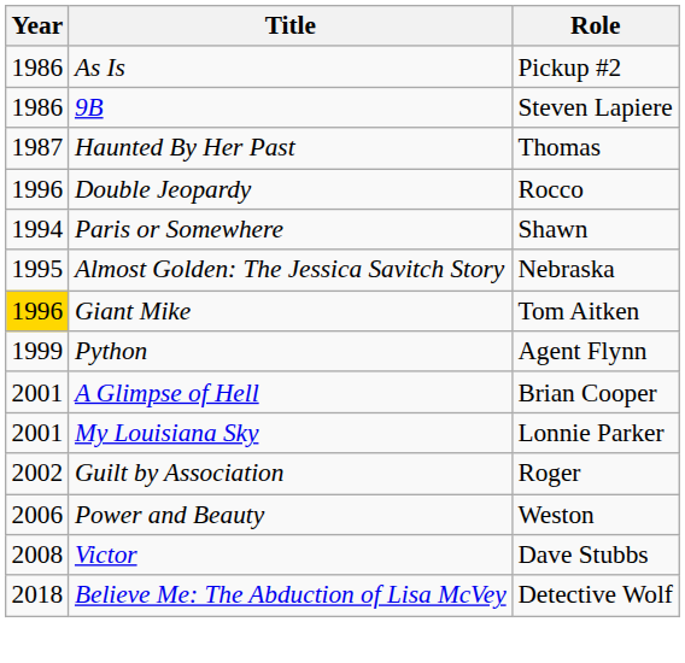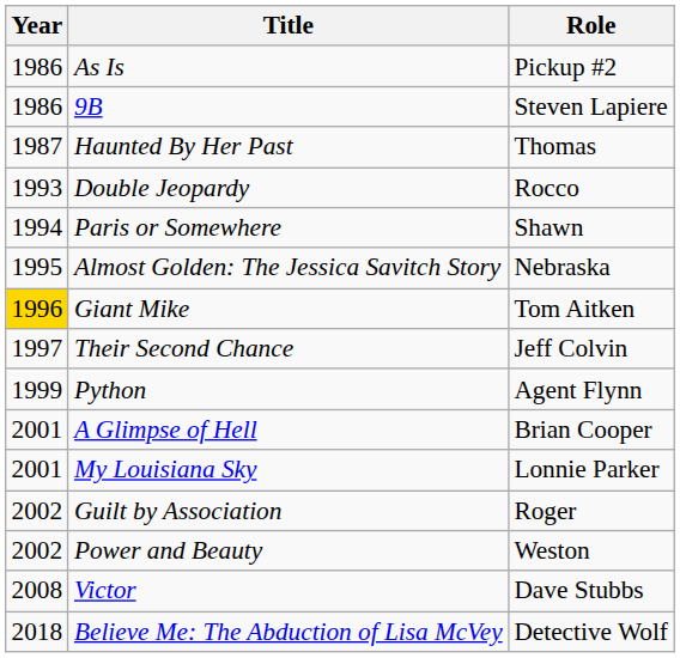 <table class="wikitable sortable">
 <tr>
 <th>Year</th>
 <th>Title</th>
 <th>Role</th>
 </tr>
 <tr>
 <td>1986</td>
 <td><em>As Is</em></td>
 <td>Pickup #2</td>
 </tr>
 <tr>
 <td>1986</td>
 <td><em><a href='#'>9B</a></em></td>
 <td>Steven Lapiere</td>
 </tr>
 <tr>
 <td>1987</td>
 <td><em>Haunted By Her Past</em></td>
 <td>Thomas</td>
 </tr>
 <tr>
-<td>1996</td>
+<td>1993</td>
 <td><em>Double Jeopardy</em></td>
 <td>Rocco</td>
 </tr>
 <tr>
 <td>1994</td>
 <td><em>Paris or Somewhere</em></td>
 <td>Shawn</td>
 </tr>
 <tr>
 <td>1995</td>
 <td><em>Almost Golden: The Jessica Savitch Story</em></td>
 <td>Nebraska</td>
 </tr>
 <tr>
 <td style="background: gold;">1996</td>
 <td><em>Giant Mike</em></td>
 <td>Tom Aitken</td>
+</tr>
+<tr>
+<td>1997</td>
+<td><em>Their Second Chance</em></td>
+<td>Jeff Colvin</td>
 </tr>
 <tr>
 <td>1999</td>
 <td><em>Python</em></td>
 <td>Agent Flynn</td>
 </tr>
 <tr>
 <td>2001</td>
 <td data-sort-value="Glimpse of Hell, A"><em><a href='#'>A Glimpse of Hell</a></em></td>
 <td>Brian Cooper</td>
 </tr>
 <tr>
 <td>2001</td>
 <td><em><a href='#'>My Louisiana Sky</a></em></td>
 <td>Lonnie Parker</td>
 </tr>
 <tr>
 <td>2002</td>
 <td><em>Guilt by Association</em></td>
 <td>Roger</td>
 </tr>
 <tr>
-<td>2006</td>
+<td>2002</td>
 <td><em>Power and Beauty</em></td>
 <td>Weston</td>
 </tr>
 <tr>
 <td>2008</td>
 <td><em><a href='#'>Victor</a></em></td>
 <td>Dave Stubbs</td>
 </tr>
 <tr>
 <td>2018</td>
 <td><em><a href='#'>Believe Me: The Abduction of Lisa McVey</a></em></td>
 <td>Detective Wolf</td>
 </tr>
 </table>
